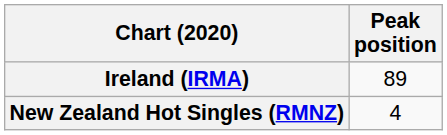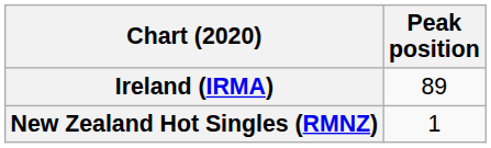 <table class="wikitable sortable plainrowheaders" style="text-align:center">
 <tr>
 <th scope="col">Chart (2020)</th>
 <th scope="col">Peak<br>position</th>
 </tr>
 <tr>
 <th scope="row">Ireland (<a href='#'>IRMA</a>)</th>
 <td>89</td>
 </tr>
 <tr>
 <th scope="row">New Zealand Hot Singles (<a href='#'>RMNZ</a>)</th>
-<td>4</td>
+<td>1</td>
 </tr>
 </table>
